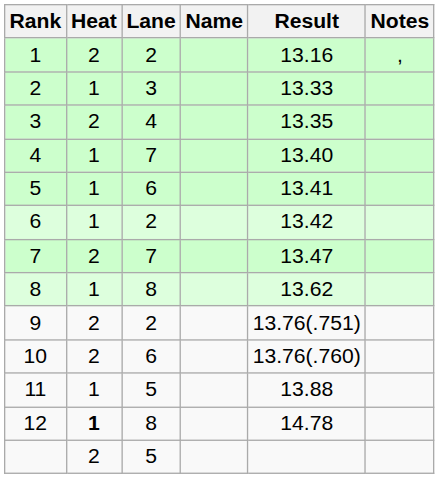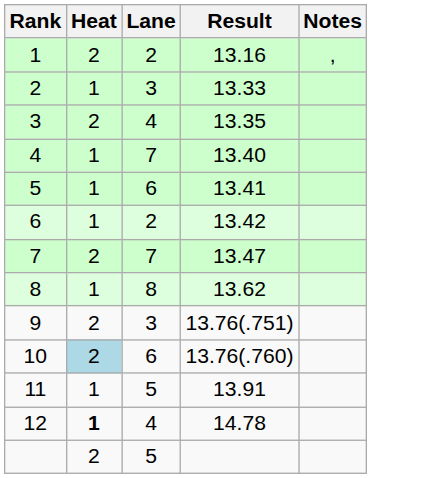 <table class="wikitable sortable" style="text-align:center">
 <tr>
 <th>Rank</th>
 <th>Heat</th>
 <th>Lane</th>
-<th>Name</th>
 <th>Result</th>
 <th>Notes</th>
 </tr>
 <tr bgcolor=ccffcc>
 <td>1</td>
 <td>2</td>
 <td>2</td>
-<td align="left"></td>
 <td>13.16</td>
 <td>, </td>
 </tr>
 <tr bgcolor=ccffcc>
 <td>2</td>
 <td>1</td>
 <td>3</td>
-<td align="left"></td>
 <td>13.33</td>
 <td></td>
 </tr>
 <tr bgcolor=ccffcc>
 <td>3</td>
 <td>2</td>
 <td>4</td>
-<td align="left"></td>
 <td>13.35</td>
 <td></td>
 </tr>
 <tr bgcolor=ccffcc>
 <td>4</td>
 <td>1</td>
 <td>7</td>
-<td align="left"></td>
 <td>13.40</td>
 <td></td>
 </tr>
 <tr bgcolor=ccffcc>
 <td>5</td>
 <td>1</td>
 <td>6</td>
-<td align="left"></td>
 <td>13.41</td>
 <td></td>
 </tr>
 <tr bgcolor=ddffdd>
 <td>6</td>
 <td>1</td>
 <td>2</td>
-<td align="left"></td>
 <td>13.42</td>
 <td></td>
 </tr>
 <tr bgcolor=ccffcc>
 <td>7</td>
 <td>2</td>
 <td>7</td>
-<td align="left"></td>
 <td>13.47</td>
 <td></td>
 </tr>
 <tr bgcolor=ddffdd>
 <td>8</td>
 <td>1</td>
 <td>8</td>
-<td align="left"></td>
 <td>13.62</td>
 <td></td>
 </tr>
 <tr>
 <td>9</td>
 <td>2</td>
-<td>2</td>
-<td align="left"></td>
+<td>3</td>
 <td>13.76(.751)</td>
 <td></td>
 </tr>
 <tr>
 <td>10</td>
-<td>2</td>
+<td style="background: lightblue;">2</td>
 <td>6</td>
-<td align="left"></td>
 <td>13.76(.760)</td>
 <td></td>
 </tr>
 <tr>
 <td>11</td>
 <td>1</td>
 <td>5</td>
-<td align="left"></td>
-<td>13.88</td>
+<td>13.91</td>
 <td></td>
 </tr>
 <tr>
 <td>12</td>
 <td><strong>1</strong></td>
-<td>8</td>
-<td align="left"></td>
+<td>4</td>
 <td>14.78</td>
 <td></td>
 </tr>
 <tr>
 <td></td>
 <td>2</td>
 <td>5</td>
-<td align="left"></td>
 <td></td>
 <td></td>
 </tr>
 </table>
